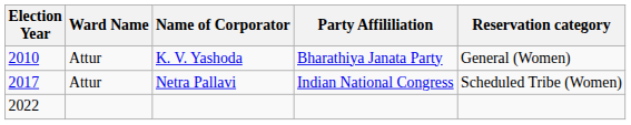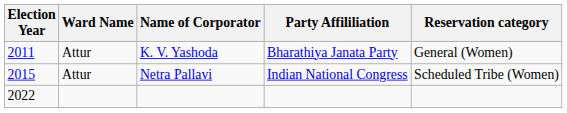 <table class="wikitable sortable">
 <tr>
 <th>Election<br> Year</th>
 <th>Ward Name</th>
 <th>Name of Corporator</th>
 <th>Party Affililiation</th>
 <th>Reservation category</th>
 </tr>
 <tr>
-<td><a href='#'>2010</a></td>
+<td><a href='#'>2011</a></td>
 <td>Attur</td>
 <td><a href='#'>K. V. Yashoda</a></td>
 <td><a href='#'>Bharathiya Janata Party</a></td>
 <td>General (Women)</td>
 </tr>
 <tr>
-<td><a href='#'>2017</a></td>
+<td><a href='#'>2015</a></td>
 <td>Attur</td>
 <td><a href='#'>Netra Pallavi</a></td>
 <td><a href='#'>Indian National Congress</a></td>
 <td>Scheduled Tribe (Women)</td>
 </tr>
 <tr>
 <td>2022</td>
 <td></td>
 <td></td>
 <td></td>
 <td></td>
 </tr>
 </table>
